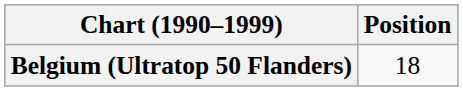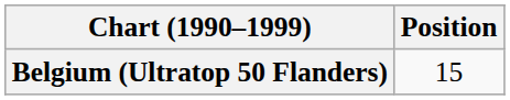 <table class="wikitable plainrowheaders" style="text-align:center">
 <tr>
 <th>Chart (1990–1999)</th>
 <th>Position</th>
 </tr>
 <tr>
 <th scope="row">Belgium (Ultratop 50 Flanders)</th>
-<td>18</td>
+<td>15</td>
 </tr>
 </table>
